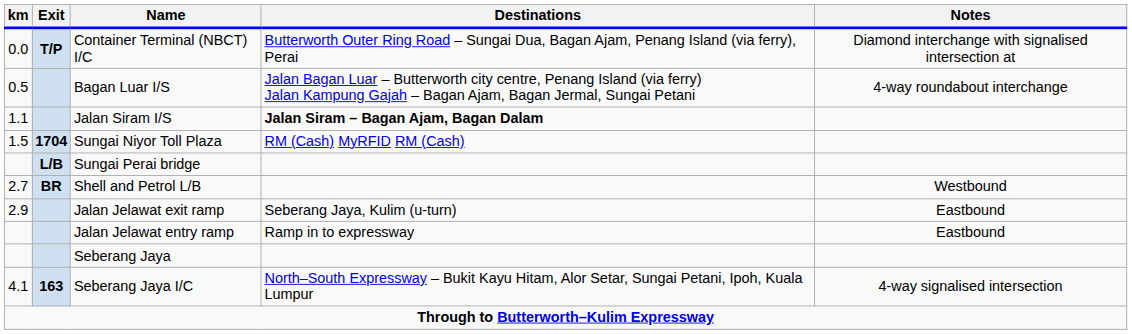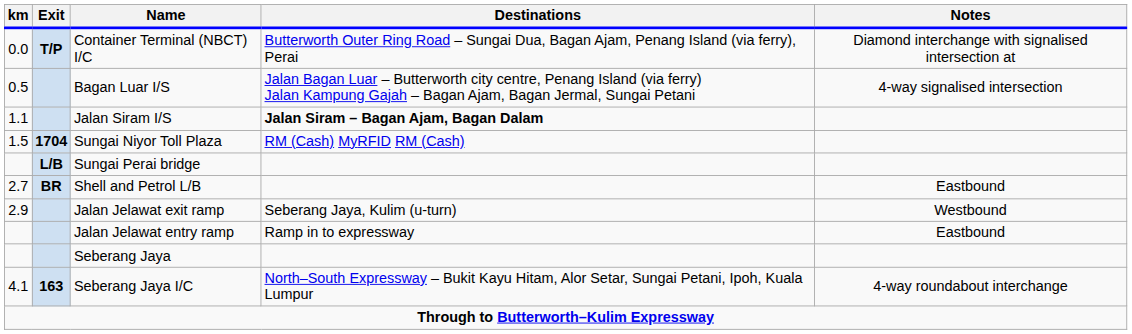 <table class="wikitable">
 <tr>
 <th style="border-bottom:3px solid blue;">km</th>
 <th style="border-bottom:3px solid blue;">Exit</th>
 <th style="border-bottom:3px solid blue;">Name</th>
 <th style="border-bottom:3px solid blue;">Destinations</th>
 <th style="border-bottom:3px solid blue;">Notes</th>
 </tr>
 <tr>
 <td style="text-align: center;">0.0</td>
 <th style="background-color: #CEE0F2;">T/P</th>
 <td>Container Terminal (NBCT) I/C</td>
 <td> <a href='#'>Butterworth Outer Ring Road</a> – Sungai Dua, Bagan Ajam, Penang Island (via ferry), Perai</td>
 <td style="text-align: center;">Diamond interchange with signalised intersection at </td>
 </tr>
 <tr>
 <td style="text-align: center;">0.5</td>
 <th style="background-color: #CEE0F2;"></th>
 <td>Bagan Luar I/S</td>
 <td> <a href='#'>Jalan Bagan Luar</a> – Butterworth city centre, Penang Island (via ferry)<br> <a href='#'>Jalan Kampung Gajah</a> – Bagan Ajam, Bagan Jermal, Sungai Petani</td>
-<td style="text-align: center;">4-way roundabout interchange</td>
+<td style="text-align: center;">4-way signalised intersection</td>
 </tr>
 <tr>
 <td style="text-align: center;">1.1</td>
 <th style="background-color: #CEE0F2;"></th>
 <td>Jalan Siram I/S</td>
 <td><strong> Jalan Siram – Bagan Ajam, Bagan Dalam</strong></td>
 <td style="text-align: center;"></td>
 </tr>
 <tr>
 <td style="text-align: center;">1.5</td>
 <th style="background-color: #CEE0F2;">1704</th>
 <td>Sungai Niyor Toll Plaza</td>
 <td><a href='#'><span>RM (Cash)</span></a>   <a href='#'><span>My</span><span>RFID</span></a>   <a href='#'><span>RM (Cash)</span></a></td>
 <td style="text-align: center;"></td>
 </tr>
 <tr>
 <td style="text-align: center;"></td>
 <th style="background-color: #CEE0F2;">L/B</th>
 <td>Sungai Perai bridge</td>
 <td></td>
 <td style="text-align: center;"></td>
 </tr>
 <tr>
 <td style="text-align: center;">2.7</td>
 <th style="background-color: #CEE0F2;">BR</th>
 <td>Shell and Petrol L/B</td>
 <td></td>
-<td style="text-align: center;">Westbound</td>
+<td style="text-align: center;">Eastbound</td>
 </tr>
 <tr>
 <td style="text-align: center;">2.9</td>
 <th style="background-color: #CEE0F2;"></th>
 <td>Jalan Jelawat exit ramp</td>
 <td>Seberang Jaya, Kulim (u-turn)</td>
-<td style="text-align: center;">Eastbound</td>
+<td style="text-align: center;">Westbound</td>
 </tr>
 <tr>
 <td style="text-align: center;"></td>
 <th style="background-color: #CEE0F2;"></th>
 <td>Jalan Jelawat entry ramp</td>
 <td>Ramp in to expressway</td>
 <td style="text-align: center;">Eastbound</td>
 </tr>
 <tr>
 <td style="text-align: center;"></td>
 <th style="background-color: #CEE0F2;"></th>
 <td>Seberang Jaya</td>
 <td></td>
 <td style="text-align: center;"></td>
 </tr>
 <tr>
 <td style="text-align: center;">4.1</td>
 <th style="background-color: #CEE0F2;">163</th>
 <td>Seberang Jaya I/C</td>
 <td> <a href='#'>North–South Expressway</a> – Bukit Kayu Hitam, Alor Setar, Sungai Petani, Ipoh, Kuala Lumpur</td>
-<td style="text-align: center;">4-way signalised intersection</td>
+<td style="text-align: center;">4-way roundabout interchange</td>
 </tr>
 <tr>
 <td colspan="7" style="text-align: center;"><strong>Through to   <a href='#'>Butterworth–Kulim Expressway</a></strong></td>
 </tr>
 </table>
